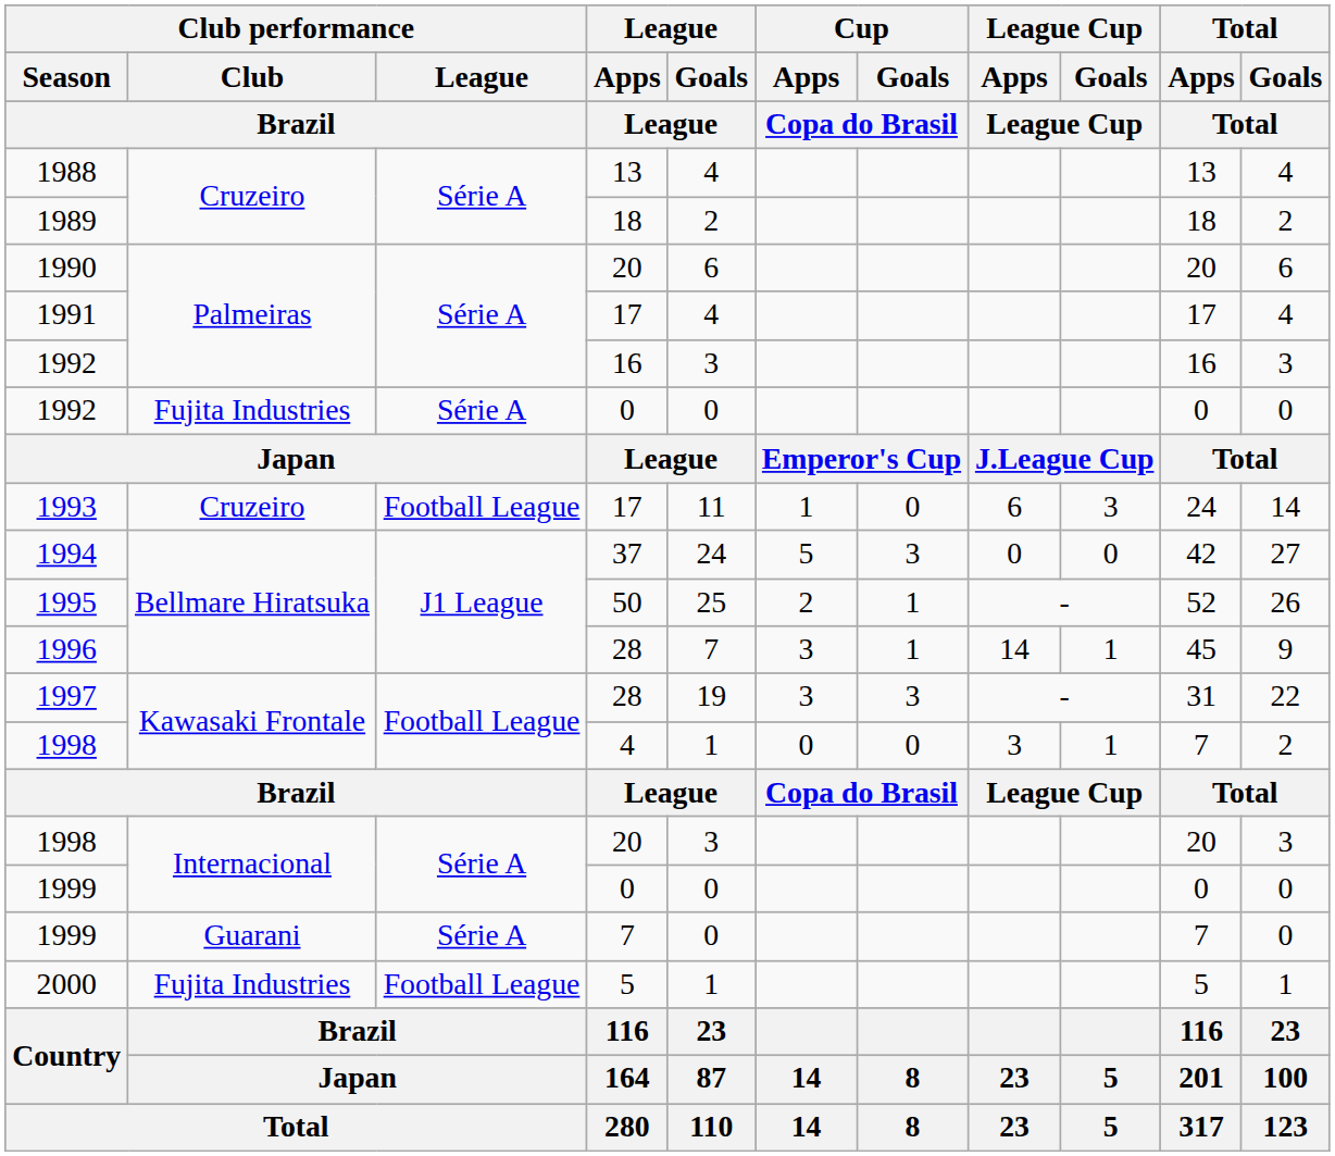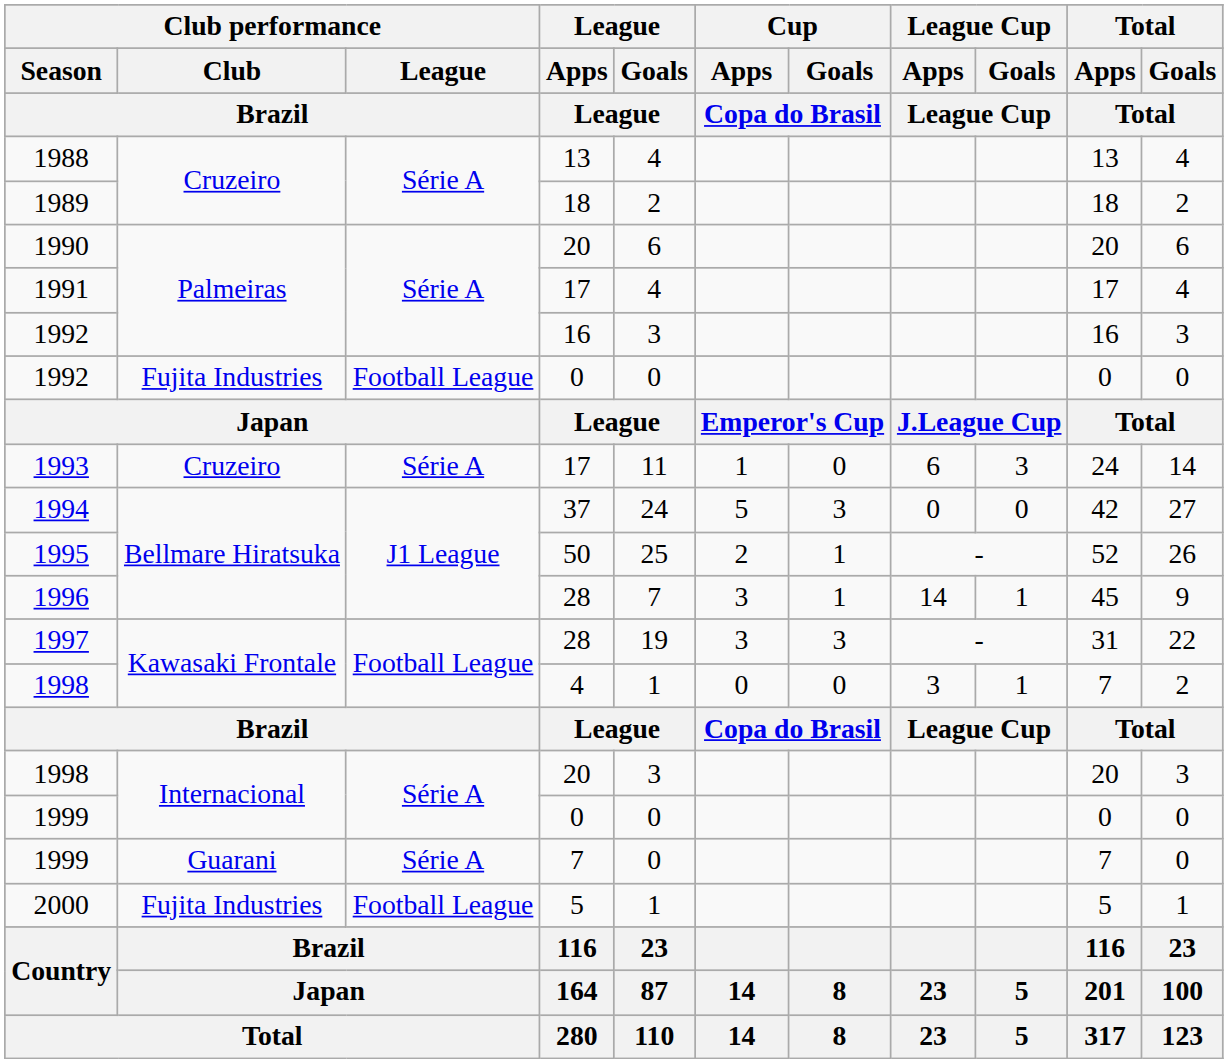 <table class="wikitable" style="text-align:center;">
 <tr>
 <th colspan=3>Club performance</th>
 <th colspan=2>League</th>
 <th colspan=2>Cup</th>
 <th colspan=2>League Cup</th>
 <th colspan=2>Total</th>
 </tr>
 <tr>
 <th>Season</th>
 <th>Club</th>
 <th>League</th>
 <th>Apps</th>
 <th>Goals</th>
 <th>Apps</th>
 <th>Goals</th>
 <th>Apps</th>
 <th>Goals</th>
 <th>Apps</th>
 <th>Goals</th>
 </tr>
 <tr>
 <th colspan=3>Brazil</th>
 <th colspan=2>League</th>
 <th colspan=2><a href='#'>Copa do Brasil</a></th>
 <th colspan=2>League Cup</th>
 <th colspan=2>Total</th>
 </tr>
 <tr>
 <td>1988</td>
 <td rowspan="2"><a href='#'>Cruzeiro</a></td>
 <td rowspan="2"><a href='#'>Série A</a></td>
 <td>13</td>
 <td>4</td>
 <td></td>
 <td></td>
 <td></td>
 <td></td>
 <td>13</td>
 <td>4</td>
 </tr>
 <tr>
 <td>1989</td>
 <td>18</td>
 <td>2</td>
 <td></td>
 <td></td>
 <td></td>
 <td></td>
 <td>18</td>
 <td>2</td>
 </tr>
 <tr>
 <td>1990</td>
 <td rowspan="3"><a href='#'>Palmeiras</a></td>
 <td rowspan="3"><a href='#'>Série A</a></td>
 <td>20</td>
 <td>6</td>
 <td></td>
 <td></td>
 <td></td>
 <td></td>
 <td>20</td>
 <td>6</td>
 </tr>
 <tr>
 <td>1991</td>
 <td>17</td>
 <td>4</td>
 <td></td>
 <td></td>
 <td></td>
 <td></td>
 <td>17</td>
 <td>4</td>
 </tr>
 <tr>
 <td>1992</td>
 <td>16</td>
 <td>3</td>
 <td></td>
 <td></td>
 <td></td>
 <td></td>
 <td>16</td>
 <td>3</td>
 </tr>
 <tr>
 <td>1992</td>
 <td><a href='#'>Fujita Industries</a></td>
-<td><a href='#'>Série A</a></td>
+<td><a href='#'>Football League</a></td>
 <td>0</td>
 <td>0</td>
 <td></td>
 <td></td>
 <td></td>
 <td></td>
 <td>0</td>
 <td>0</td>
 </tr>
 <tr>
 <th colspan=3>Japan</th>
 <th colspan=2>League</th>
 <th colspan=2><a href='#'>Emperor's Cup</a></th>
 <th colspan=2><a href='#'>J.League Cup</a></th>
 <th colspan=2>Total</th>
 </tr>
 <tr>
 <td><a href='#'>1993</a></td>
 <td><a href='#'>Cruzeiro</a></td>
-<td><a href='#'>Football League</a></td>
+<td><a href='#'>Série A</a></td>
 <td>17</td>
 <td>11</td>
 <td>1</td>
 <td>0</td>
 <td>6</td>
 <td>3</td>
 <td>24</td>
 <td>14</td>
 </tr>
 <tr>
 <td><a href='#'>1994</a></td>
 <td rowspan="3"><a href='#'>Bellmare Hiratsuka</a></td>
 <td rowspan="3"><a href='#'>J1 League</a></td>
 <td>37</td>
 <td>24</td>
 <td>5</td>
 <td>3</td>
 <td>0</td>
 <td>0</td>
 <td>42</td>
 <td>27</td>
 </tr>
 <tr>
 <td><a href='#'>1995</a></td>
 <td>50</td>
 <td>25</td>
 <td>2</td>
 <td>1</td>
 <td colspan="2">-</td>
 <td>52</td>
 <td>26</td>
 </tr>
 <tr>
 <td><a href='#'>1996</a></td>
 <td>28</td>
 <td>7</td>
 <td>3</td>
 <td>1</td>
 <td>14</td>
 <td>1</td>
 <td>45</td>
 <td>9</td>
 </tr>
 <tr>
 <td><a href='#'>1997</a></td>
 <td rowspan="2"><a href='#'>Kawasaki Frontale</a></td>
 <td rowspan="2"><a href='#'>Football League</a></td>
 <td>28</td>
 <td>19</td>
 <td>3</td>
 <td>3</td>
 <td colspan="2">-</td>
 <td>31</td>
 <td>22</td>
 </tr>
 <tr>
 <td><a href='#'>1998</a></td>
 <td>4</td>
 <td>1</td>
 <td>0</td>
 <td>0</td>
 <td>3</td>
 <td>1</td>
 <td>7</td>
 <td>2</td>
 </tr>
 <tr>
 <th colspan=3>Brazil</th>
 <th colspan=2>League</th>
 <th colspan=2><a href='#'>Copa do Brasil</a></th>
 <th colspan=2>League Cup</th>
 <th colspan=2>Total</th>
 </tr>
 <tr>
 <td>1998</td>
 <td rowspan="2"><a href='#'>Internacional</a></td>
 <td rowspan="2"><a href='#'>Série A</a></td>
 <td>20</td>
 <td>3</td>
 <td></td>
 <td></td>
 <td></td>
 <td></td>
 <td>20</td>
 <td>3</td>
 </tr>
 <tr>
 <td>1999</td>
 <td>0</td>
 <td>0</td>
 <td></td>
 <td></td>
 <td></td>
 <td></td>
 <td>0</td>
 <td>0</td>
 </tr>
 <tr>
 <td>1999</td>
 <td><a href='#'>Guarani</a></td>
 <td><a href='#'>Série A</a></td>
 <td>7</td>
 <td>0</td>
 <td></td>
 <td></td>
 <td></td>
 <td></td>
 <td>7</td>
 <td>0</td>
 </tr>
 <tr>
 <td>2000</td>
 <td><a href='#'>Fujita Industries</a></td>
 <td><a href='#'>Football League</a></td>
 <td>5</td>
 <td>1</td>
 <td></td>
 <td></td>
 <td></td>
 <td></td>
 <td>5</td>
 <td>1</td>
 </tr>
 <tr>
 <th rowspan=2>Country</th>
 <th colspan=2>Brazil</th>
 <th>116</th>
 <th>23</th>
 <th></th>
 <th></th>
 <th></th>
 <th></th>
 <th>116</th>
 <th>23</th>
 </tr>
 <tr>
 <th colspan=2>Japan</th>
 <th>164</th>
 <th>87</th>
 <th>14</th>
 <th>8</th>
 <th>23</th>
 <th>5</th>
 <th>201</th>
 <th>100</th>
 </tr>
 <tr>
 <th colspan=3>Total</th>
 <th>280</th>
 <th>110</th>
 <th>14</th>
 <th>8</th>
 <th>23</th>
 <th>5</th>
 <th>317</th>
 <th>123</th>
 </tr>
 </table>
